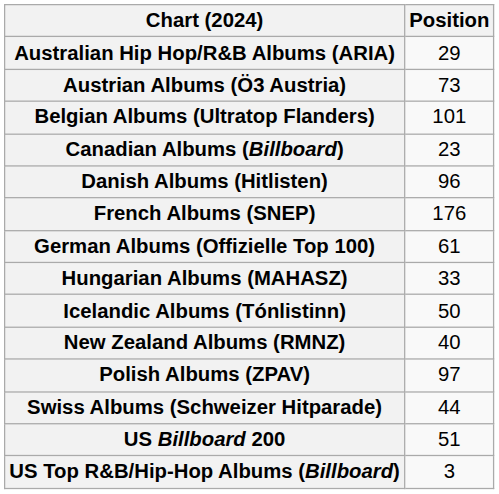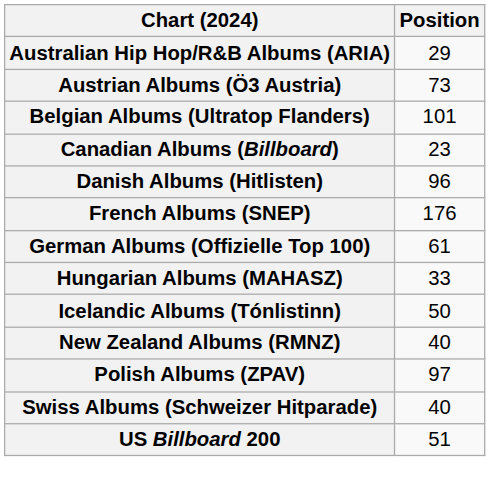 <table class="wikitable sortable plainrowheaders" style="text-align:center">
 <tr>
 <th scope="col">Chart (2024)</th>
 <th scope="col">Position</th>
 </tr>
 <tr>
 <th scope="row">Australian Hip Hop/R&B Albums (ARIA)</th>
 <td>29</td>
 </tr>
 <tr>
 <th scope="row">Austrian Albums (Ö3 Austria)</th>
 <td>73</td>
 </tr>
 <tr>
 <th scope="row">Belgian Albums (Ultratop Flanders)</th>
 <td>101</td>
 </tr>
 <tr>
 <th scope="row">Canadian Albums (<em>Billboard</em>)</th>
 <td>23</td>
 </tr>
 <tr>
 <th scope="row">Danish Albums (Hitlisten)</th>
 <td>96</td>
 </tr>
 <tr>
 <th scope="row">French Albums (SNEP)</th>
 <td>176</td>
 </tr>
 <tr>
 <th scope="row">German Albums (Offizielle Top 100)</th>
 <td>61</td>
 </tr>
 <tr>
 <th scope="row">Hungarian Albums (MAHASZ)</th>
 <td>33</td>
 </tr>
 <tr>
 <th scope="row">Icelandic Albums (Tónlistinn)</th>
 <td>50</td>
 </tr>
 <tr>
 <th scope="row">New Zealand Albums (RMNZ)</th>
 <td>40</td>
 </tr>
 <tr>
 <th scope="row">Polish Albums (ZPAV)</th>
 <td>97</td>
 </tr>
 <tr>
 <th scope="row">Swiss Albums (Schweizer Hitparade)</th>
-<td>44</td>
+<td>40</td>
 </tr>
 <tr>
 <th scope="row">US <em>Billboard</em> 200</th>
 <td>51</td>
 </tr>
-<tr>
-<th scope="row">US Top R&B/Hip-Hop Albums (<em>Billboard</em>)</th>
-<td>3</td>
-</tr>
 </table>
